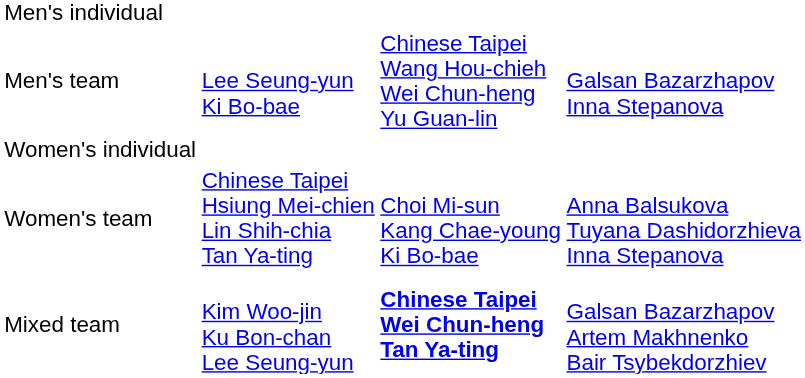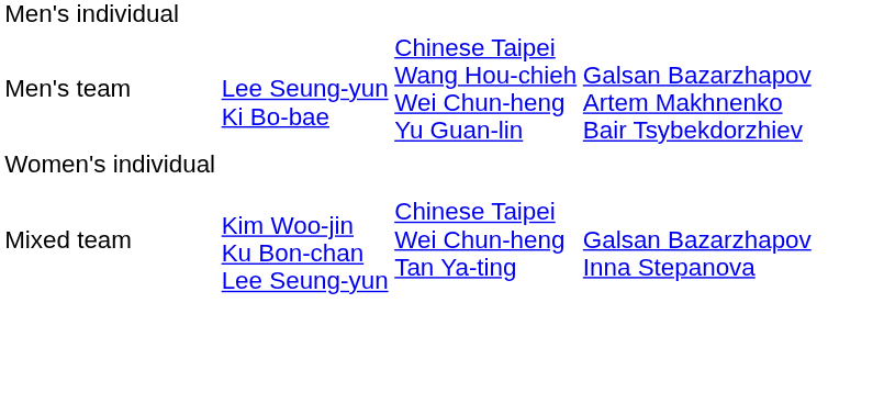 <table>
 <tr>
 <td>Men's individual<br></td>
 <td></td>
 <td></td>
 <td></td>
 </tr>
 <tr>
 <td>Men's team<br></td>
 <td><br><a href='#'>Lee Seung-yun</a><br><a href='#'>Ki Bo-bae</a></td>
 <td> <a href='#'>Chinese Taipei</a><br><a href='#'>Wang Hou-chieh</a><br><a href='#'>Wei Chun-heng</a><br><a href='#'>Yu Guan-lin</a></td>
-<td><br><a href='#'>Galsan Bazarzhapov</a><br><a href='#'>Inna Stepanova</a></td>
+<td><br><a href='#'>Galsan Bazarzhapov</a><br><a href='#'>Artem Makhnenko</a><br><a href='#'>Bair Tsybekdorzhiev</a></td>
 </tr>
 <tr>
 <td>Women's individual<br></td>
 <td></td>
 <td></td>
 <td></td>
 </tr>
 <tr>
-<td>Women's team<br></td>
-<td> <a href='#'>Chinese Taipei</a><br><a href='#'>Hsiung Mei-chien</a><br><a href='#'>Lin Shih-chia</a><br><a href='#'>Tan Ya-ting</a></td>
-<td><br><a href='#'>Choi Mi-sun</a><br><a href='#'>Kang Chae-young</a><br><a href='#'>Ki Bo-bae</a></td>
-<td><br><a href='#'>Anna Balsukova</a><br><a href='#'>Tuyana Dashidorzhieva</a><br><a href='#'>Inna Stepanova</a></td>
-</tr>
-<tr>
 <td>Mixed team <br></td>
 <td><br><a href='#'>Kim Woo-jin</a><br><a href='#'>Ku Bon-chan</a><br><a href='#'>Lee Seung-yun</a></td>
-<td><strong> <a href='#'>Chinese Taipei</a><br><a href='#'>Wei Chun-heng</a><br><a href='#'>Tan Ya-ting</a></strong></td>
-<td><br><a href='#'>Galsan Bazarzhapov</a><br><a href='#'>Artem Makhnenko</a><br><a href='#'>Bair Tsybekdorzhiev</a></td>
+<td> <a href='#'>Chinese Taipei</a><br><a href='#'>Wei Chun-heng</a><br><a href='#'>Tan Ya-ting</a></td>
+<td><br><a href='#'>Galsan Bazarzhapov</a><br><a href='#'>Inna Stepanova</a></td>
 </tr>
 </table>
